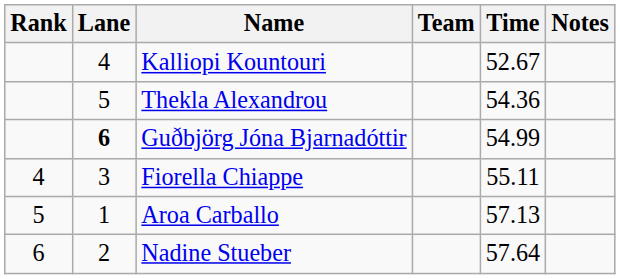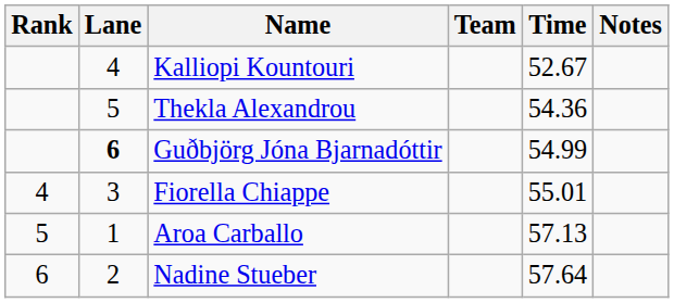 <table class="wikitable sortable" style="text-align:center">
 <tr>
 <th>Rank</th>
 <th>Lane</th>
 <th>Name</th>
 <th>Team</th>
 <th>Time</th>
 <th>Notes</th>
 </tr>
 <tr>
 <td></td>
 <td>4</td>
 <td align="left"><a href='#'>Kalliopi Kountouri</a></td>
 <td align=left></td>
 <td>52.67</td>
 <td></td>
 </tr>
 <tr>
 <td></td>
 <td>5</td>
 <td align="left"><a href='#'>Thekla Alexandrou</a></td>
 <td align=left></td>
 <td>54.36</td>
 <td></td>
 </tr>
 <tr>
 <td></td>
 <td><strong>6</strong></td>
 <td align="left"><a href='#'>Guðbjörg Jóna Bjarnadóttir</a></td>
 <td align=left></td>
 <td>54.99</td>
 <td></td>
 </tr>
 <tr>
 <td>4</td>
 <td>3</td>
 <td align="left"><a href='#'>Fiorella Chiappe</a></td>
 <td align=left></td>
-<td>55.11</td>
+<td>55.01</td>
 <td></td>
 </tr>
 <tr>
 <td>5</td>
 <td>1</td>
 <td align="left"><a href='#'>Aroa Carballo</a></td>
 <td align=left></td>
 <td>57.13</td>
 <td></td>
 </tr>
 <tr>
 <td>6</td>
 <td>2</td>
 <td align="left"><a href='#'>Nadine Stueber</a></td>
 <td align=left></td>
 <td>57.64</td>
 <td></td>
 </tr>
 </table>
